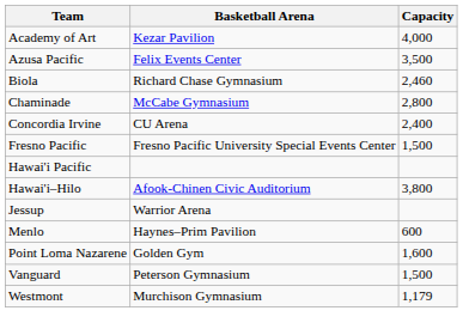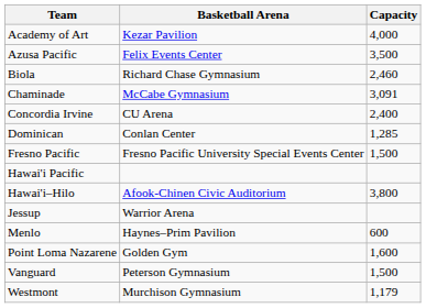 <table class="wikitable sortable">
 <tr>
 <th>Team</th>
 <th>Basketball Arena</th>
 <th>Capacity</th>
 </tr>
 <tr>
 <td>Academy of Art</td>
 <td><a href='#'>Kezar Pavilion</a></td>
 <td>4,000</td>
 </tr>
 <tr>
 <td>Azusa Pacific</td>
 <td><a href='#'>Felix Events Center</a></td>
 <td>3,500</td>
 </tr>
 <tr>
 <td>Biola</td>
 <td>Richard Chase Gymnasium</td>
 <td>2,460</td>
 </tr>
 <tr>
 <td>Chaminade</td>
 <td><a href='#'>McCabe Gymnasium</a></td>
-<td>2,800</td>
+<td>3,091</td>
 </tr>
 <tr>
 <td>Concordia Irvine</td>
 <td>CU Arena</td>
 <td>2,400</td>
+</tr>
+<tr>
+<td>Dominican</td>
+<td>Conlan Center</td>
+<td>1,285</td>
 </tr>
 <tr>
 <td>Fresno Pacific</td>
 <td>Fresno Pacific University Special Events Center</td>
 <td>1,500</td>
 </tr>
 <tr>
 <td>Hawai'i Pacific</td>
 <td></td>
 <td></td>
 </tr>
 <tr>
 <td>Hawai'i–Hilo</td>
 <td><a href='#'>Afook-Chinen Civic Auditorium</a></td>
 <td>3,800</td>
 </tr>
 <tr>
 <td>Jessup</td>
 <td>Warrior Arena</td>
 <td></td>
 </tr>
 <tr>
 <td>Menlo</td>
 <td>Haynes–Prim Pavilion</td>
 <td>600</td>
 </tr>
 <tr>
 <td>Point Loma Nazarene</td>
 <td>Golden Gym</td>
 <td>1,600</td>
 </tr>
 <tr>
 <td>Vanguard</td>
 <td>Peterson Gymnasium</td>
 <td>1,500</td>
 </tr>
 <tr>
 <td>Westmont</td>
 <td>Murchison Gymnasium</td>
 <td>1,179</td>
 </tr>
 </table>
